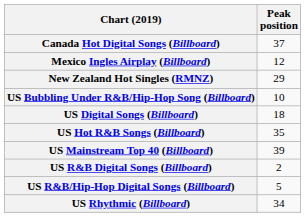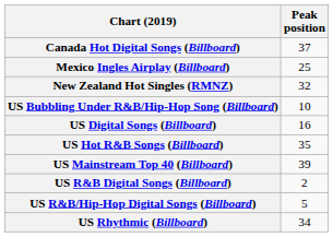 <table class="wikitable sortable plainrowheaders" style="text-align:center">
 <tr>
 <th scope="col">Chart (2019)</th>
 <th scope="col">Peak<br>position</th>
 </tr>
 <tr>
 <th scope="row">Canada <a href='#'>Hot Digital Songs</a> (<em><a href='#'>Billboard</a></em>)</th>
 <td style="text-align:center;">37</td>
 </tr>
 <tr>
 <th scope="row">Mexico <a href='#'>Ingles Airplay</a> (<em><a href='#'>Billboard</a></em>)</th>
-<td style="text-align:center;">12</td>
+<td style="text-align:center;">25</td>
 </tr>
 <tr>
 <th scope="row">New Zealand Hot Singles (<a href='#'>RMNZ</a>)</th>
-<td>29</td>
+<td>32</td>
 </tr>
 <tr>
 <th scope="row">US <a href='#'>Bubbling Under R&B/Hip-Hop Song</a> (<em><a href='#'>Billboard</a></em>)</th>
 <td style="text-align:center;">10</td>
 </tr>
 <tr>
 <th scope="row">US <a href='#'>Digital Songs</a> (<em><a href='#'>Billboard</a></em>)</th>
-<td style="text-align:center;">18</td>
+<td style="text-align:center;">16</td>
 </tr>
 <tr>
 <th scope="row">US <a href='#'>Hot R&B Songs</a> (<em><a href='#'>Billboard</a></em>)</th>
 <td style="text-align:center;">35</td>
 </tr>
 <tr>
 <th scope="row">US <a href='#'>Mainstream Top 40</a> (<em><a href='#'>Billboard</a></em>)</th>
 <td style="text-align:center;">39</td>
 </tr>
 <tr>
 <th scope="row">US <a href='#'>R&B Digital Songs</a> (<em><a href='#'>Billboard</a></em>)</th>
 <td style="text-align:center;">2</td>
 </tr>
 <tr>
 <th scope="row">US <a href='#'>R&B/Hip-Hop Digital Songs</a> (<em><a href='#'>Billboard</a></em>)</th>
 <td style="text-align:center;">5</td>
 </tr>
 <tr>
 <th scope="row">US <a href='#'>Rhythmic</a> (<em><a href='#'>Billboard</a></em>)</th>
 <td style="text-align:center;">34</td>
 </tr>
 </table>
